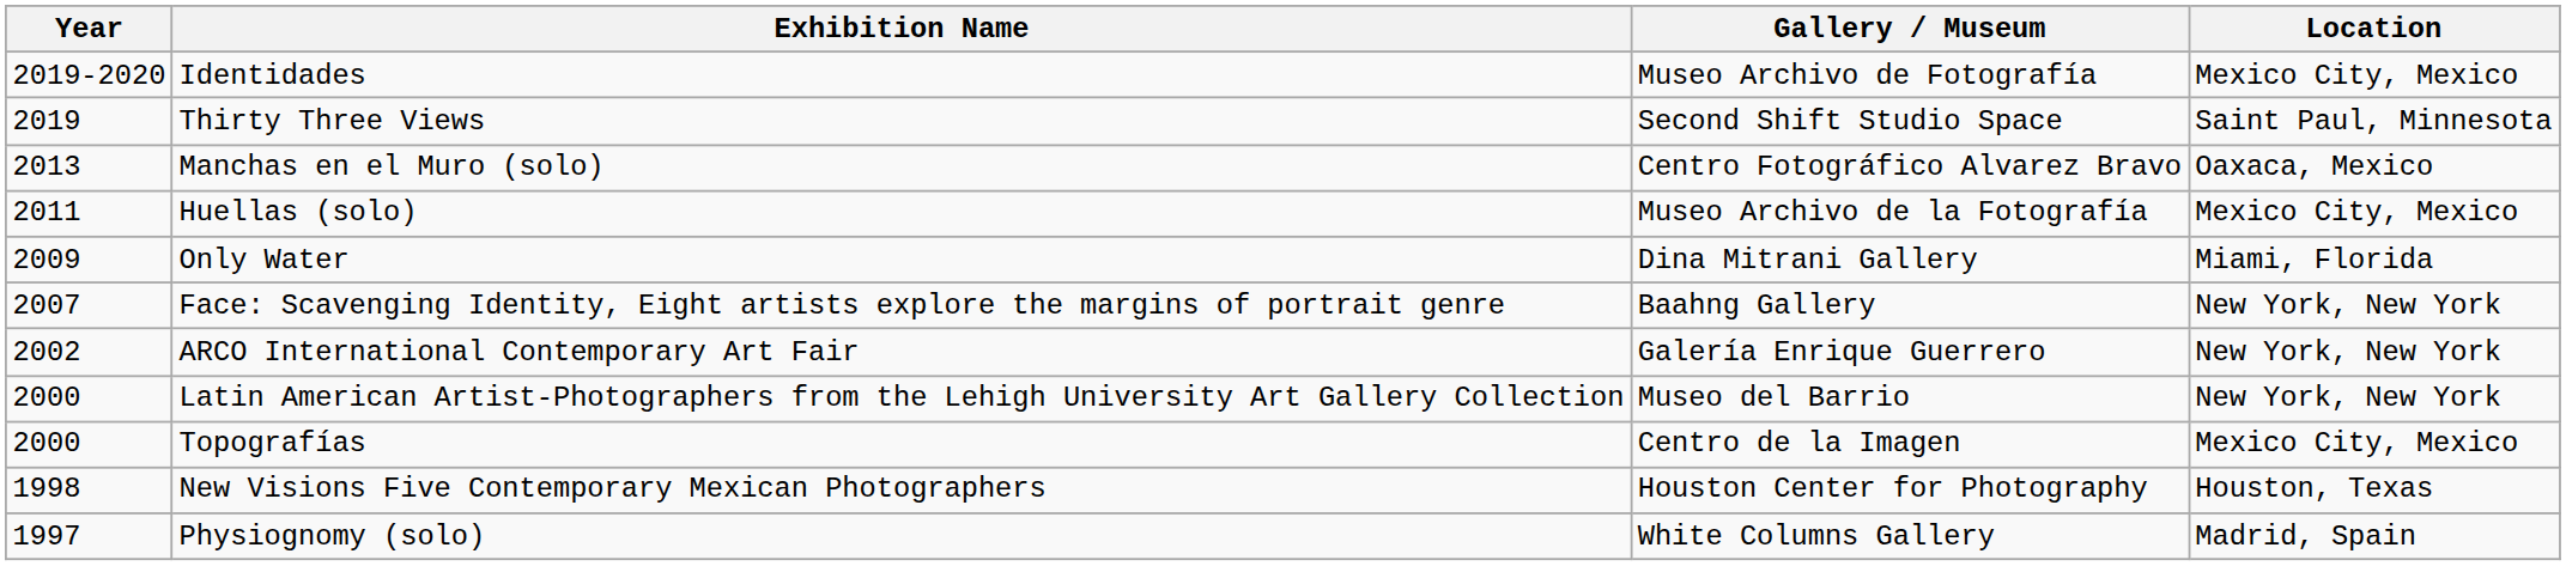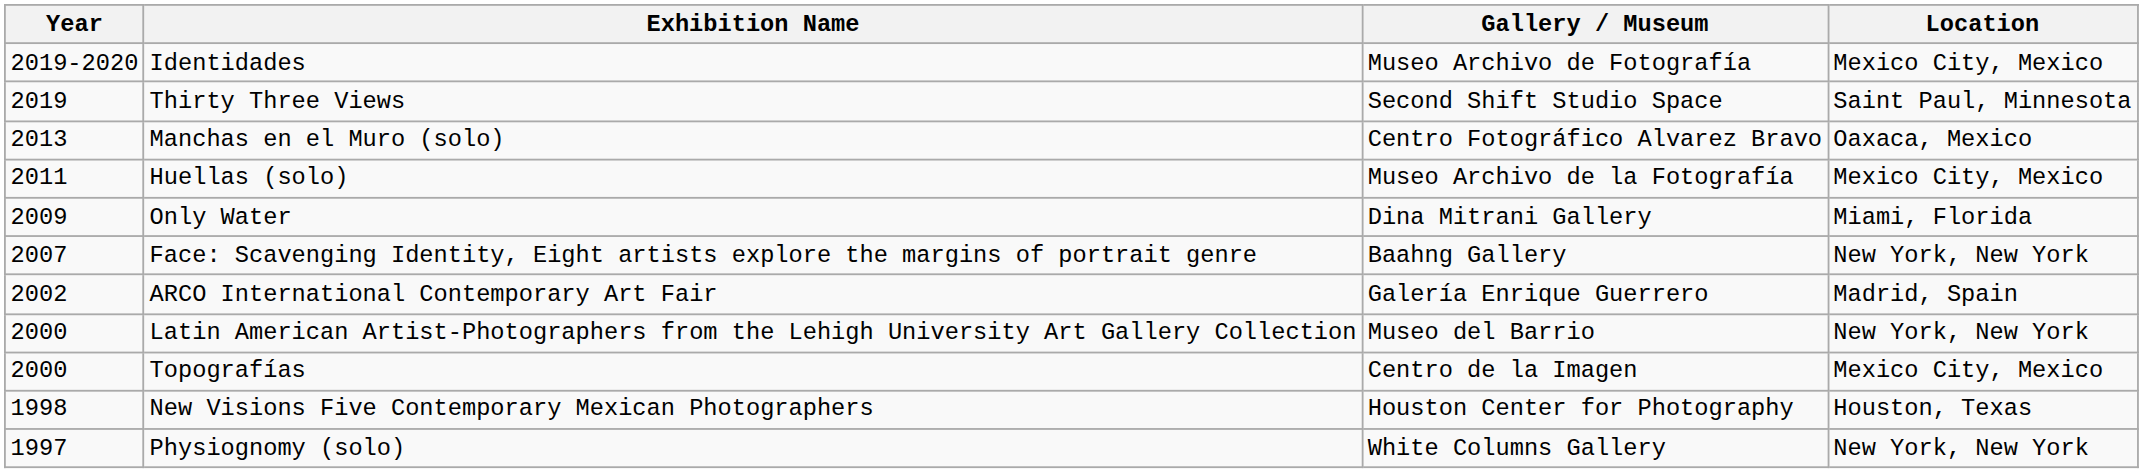 <table class="wikitable">
 <tr>
 <th>Year</th>
 <th>Exhibition Name</th>
 <th>Gallery / Museum</th>
 <th>Location</th>
 </tr>
 <tr>
 <td>2019-2020</td>
 <td>Identidades</td>
 <td>Museo Archivo de Fotografía</td>
 <td>Mexico City, Mexico</td>
 </tr>
 <tr>
 <td>2019</td>
 <td>Thirty Three Views</td>
 <td>Second Shift Studio Space</td>
 <td>Saint Paul, Minnesota</td>
 </tr>
 <tr>
 <td>2013</td>
 <td>Manchas en el Muro (solo)</td>
 <td>Centro Fotográfico Alvarez Bravo</td>
 <td>Oaxaca, Mexico</td>
 </tr>
 <tr>
 <td>2011</td>
 <td>Huellas (solo)</td>
 <td>Museo Archivo de la Fotografía</td>
 <td>Mexico City, Mexico</td>
 </tr>
 <tr>
 <td>2009</td>
 <td>Only Water</td>
 <td>Dina Mitrani Gallery</td>
 <td>Miami, Florida</td>
 </tr>
 <tr>
 <td>2007</td>
 <td>Face: Scavenging Identity, Eight artists explore the margins of portrait genre</td>
 <td>Baahng Gallery</td>
 <td>New York, New York</td>
 </tr>
 <tr>
 <td>2002</td>
 <td>ARCO International Contemporary Art Fair</td>
 <td>Galería Enrique Guerrero</td>
-<td>New York, New York</td>
+<td>Madrid, Spain</td>
 </tr>
 <tr>
 <td>2000</td>
 <td>Latin American Artist-Photographers from the Lehigh University Art Gallery Collection</td>
 <td>Museo del Barrio</td>
 <td>New York, New York</td>
 </tr>
 <tr>
 <td>2000</td>
 <td>Topografías</td>
 <td>Centro de la Imagen</td>
 <td>Mexico City, Mexico</td>
 </tr>
 <tr>
 <td>1998</td>
 <td>New Visions Five Contemporary Mexican Photographers</td>
 <td>Houston Center for Photography</td>
 <td>Houston, Texas</td>
 </tr>
 <tr>
 <td>1997</td>
 <td>Physiognomy (solo)</td>
 <td>White Columns Gallery</td>
-<td>Madrid, Spain</td>
+<td>New York, New York</td>
 </tr>
 </table>
